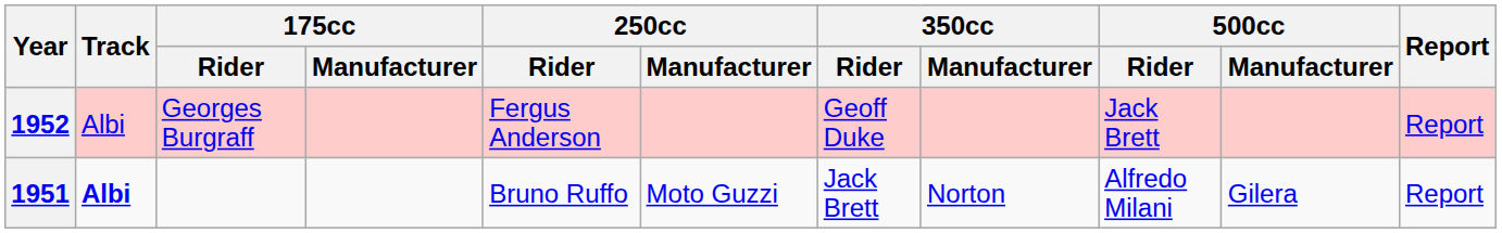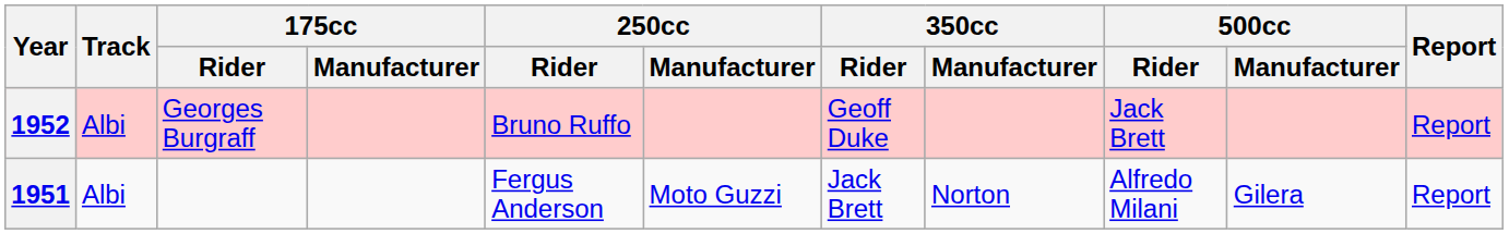 <table class="wikitable" style="font-size: 95%;">
 <tr>
 <th rowspan=2>Year</th>
 <th rowspan=2>Track</th>
 <th colspan=2>175cc</th>
 <th colspan=2>250cc</th>
 <th colspan=2>350cc</th>
 <th colspan=2>500cc</th>
 <th rowspan=2>Report</th>
 </tr>
 <tr>
 <th>Rider</th>
 <th>Manufacturer</th>
 <th>Rider</th>
 <th>Manufacturer</th>
 <th>Rider</th>
 <th>Manufacturer</th>
 <th>Rider</th>
 <th>Manufacturer</th>
 </tr>
 <tr style="background:#FFCCCC;">
 <th><a href='#'>1952</a></th>
 <td><a href='#'>Albi</a></td>
 <td> <a href='#'>Georges Burgraff</a></td>
 <td></td>
-<td> <a href='#'>Fergus Anderson</a></td>
+<td> <a href='#'>Bruno Ruffo</a></td>
 <td></td>
 <td> <a href='#'>Geoff Duke</a></td>
 <td></td>
 <td> <a href='#'>Jack Brett</a></td>
 <td></td>
 <td><a href='#'>Report</a></td>
 </tr>
 <tr>
 <th><a href='#'>1951</a></th>
-<td><strong><a href='#'>Albi</a></strong></td>
+<td><a href='#'>Albi</a></td>
 <td></td>
 <td></td>
-<td> <a href='#'>Bruno Ruffo</a></td>
+<td> <a href='#'>Fergus Anderson</a></td>
 <td><a href='#'>Moto Guzzi</a></td>
 <td> <a href='#'>Jack Brett</a></td>
 <td><a href='#'>Norton</a></td>
 <td> <a href='#'>Alfredo Milani</a></td>
 <td><a href='#'>Gilera</a></td>
 <td><a href='#'>Report</a></td>
 </tr>
 </table>
